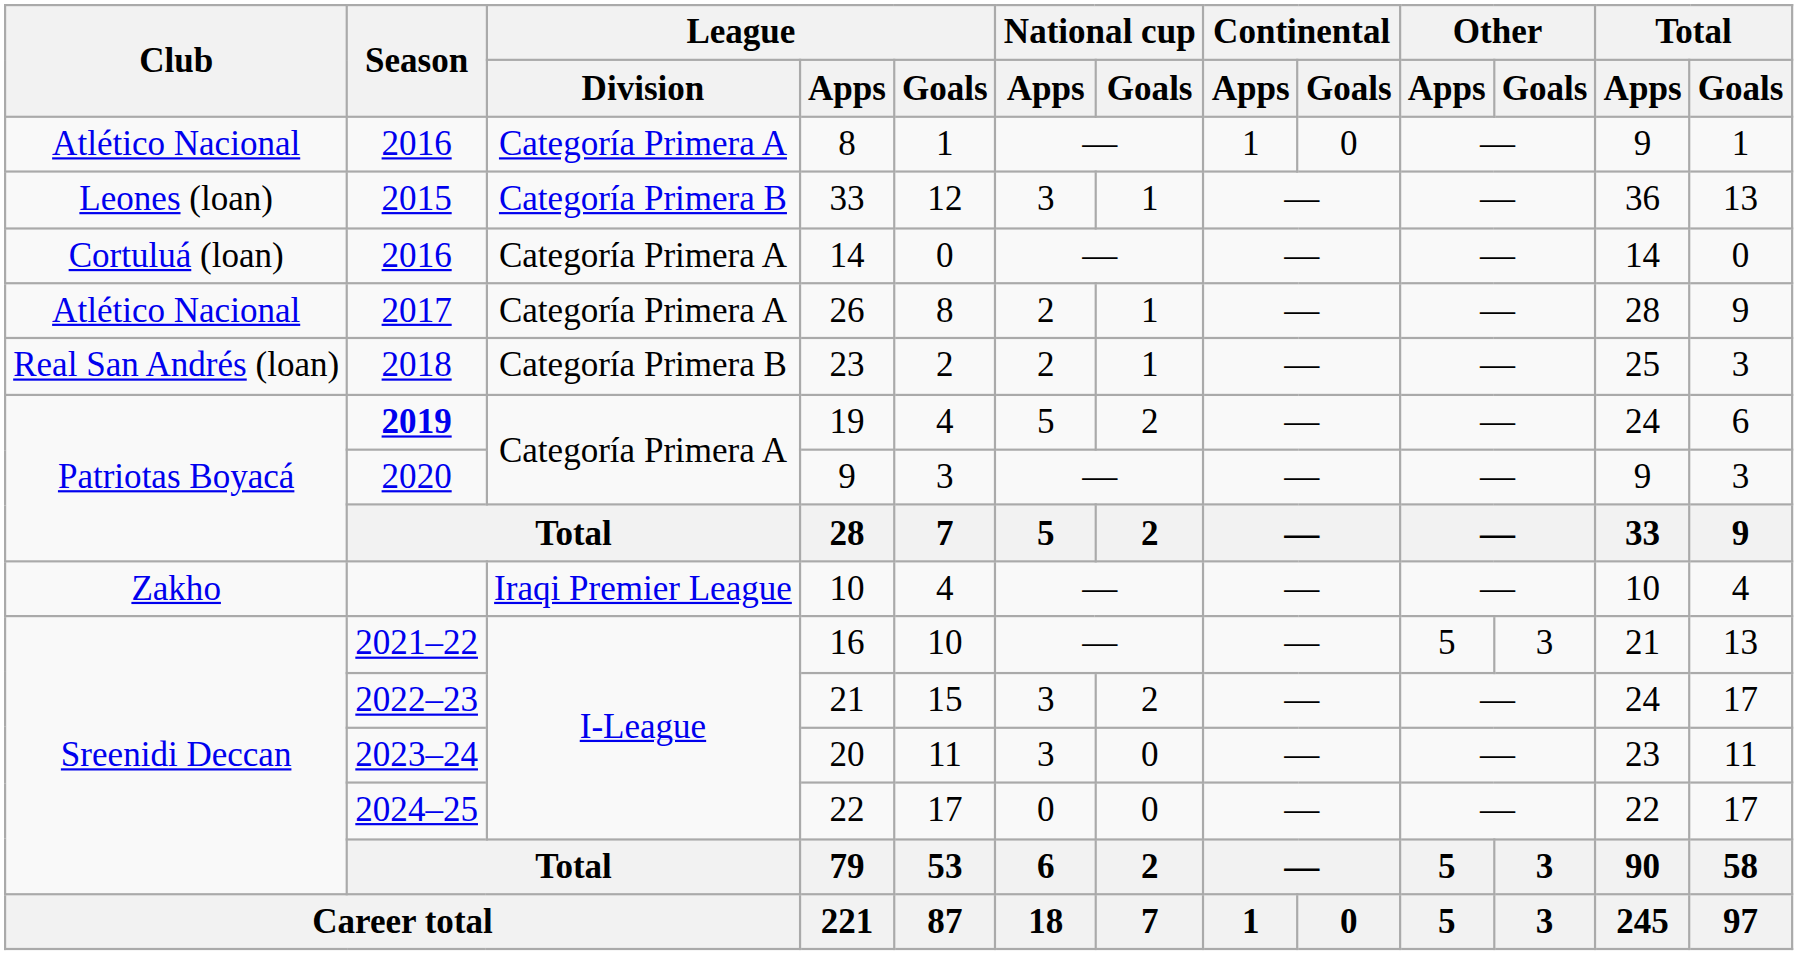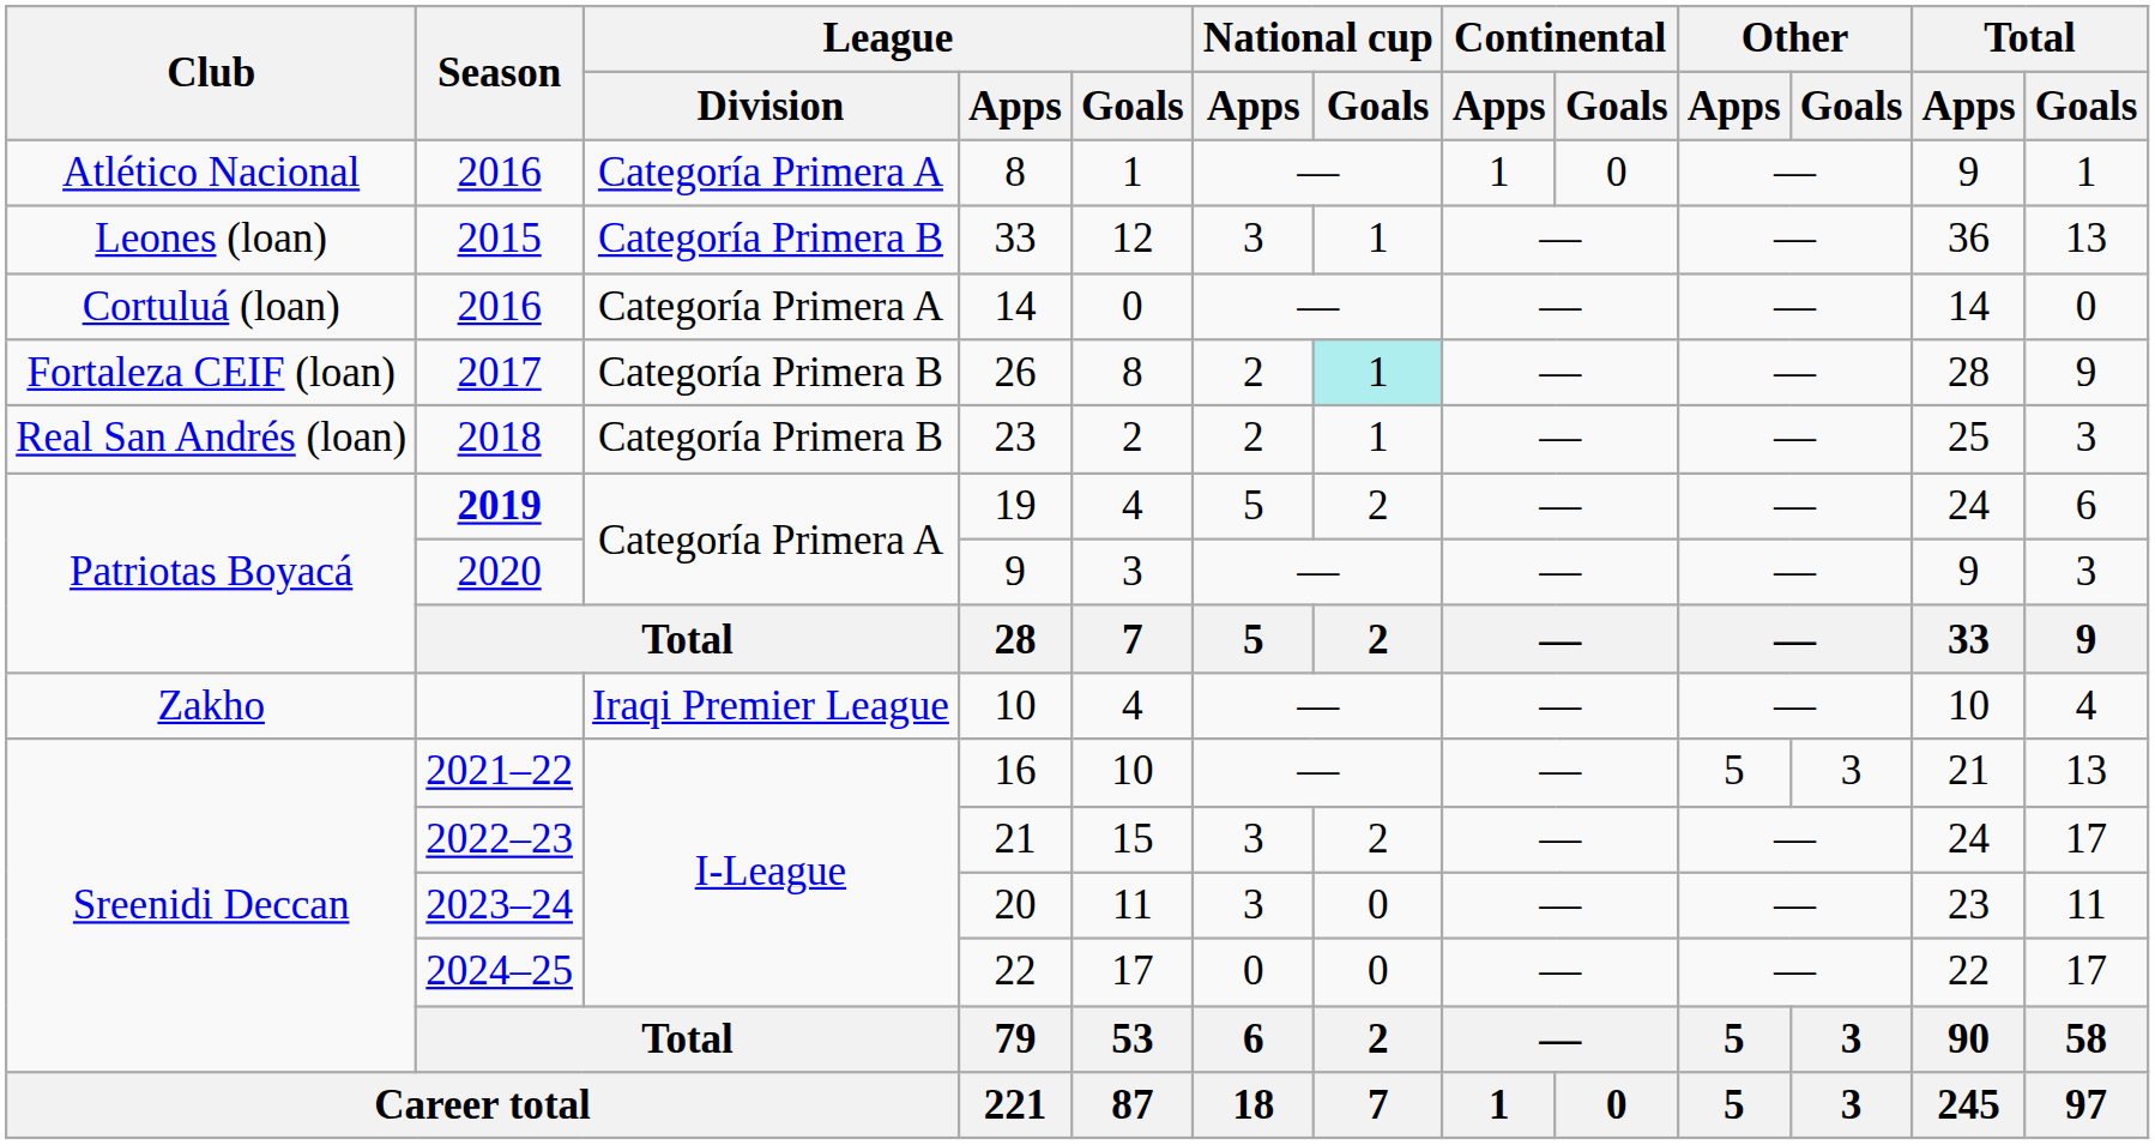 <table class="wikitable" style="text-align:center">
 <tr>
 <th rowspan="2">Club</th>
 <th rowspan="2">Season</th>
 <th colspan="3">League</th>
 <th colspan="2">National cup</th>
 <th colspan="2">Continental</th>
 <th colspan="2">Other</th>
 <th colspan="2">Total</th>
 </tr>
 <tr>
 <th>Division</th>
 <th>Apps</th>
 <th>Goals</th>
 <th>Apps</th>
 <th>Goals</th>
 <th>Apps</th>
 <th>Goals</th>
 <th>Apps</th>
 <th>Goals</th>
 <th>Apps</th>
 <th>Goals</th>
 </tr>
 <tr>
 <td><a href='#'>Atlético Nacional</a></td>
 <td><a href='#'>2016</a></td>
 <td><a href='#'>Categoría Primera A</a></td>
 <td>8</td>
 <td>1</td>
 <td colspan="2">—</td>
 <td>1</td>
 <td>0</td>
 <td colspan="2">—</td>
 <td>9</td>
 <td>1</td>
 </tr>
 <tr>
 <td><a href='#'>Leones</a> (loan)</td>
 <td><a href='#'>2015</a></td>
 <td><a href='#'>Categoría Primera B</a></td>
 <td>33</td>
 <td>12</td>
 <td>3</td>
 <td>1</td>
 <td colspan="2">—</td>
 <td colspan="2">—</td>
 <td>36</td>
 <td>13</td>
 </tr>
 <tr>
 <td><a href='#'>Cortuluá</a> (loan)</td>
 <td><a href='#'>2016</a></td>
 <td>Categoría Primera A</td>
 <td>14</td>
 <td>0</td>
 <td colspan="2">—</td>
 <td colspan="2">—</td>
 <td colspan="2">—</td>
 <td>14</td>
 <td>0</td>
 </tr>
 <tr>
-<td><a href='#'>Atlético Nacional</a></td>
+<td><a href='#'>Fortaleza CEIF</a> (loan)</td>
 <td><a href='#'>2017</a></td>
-<td>Categoría Primera A</td>
+<td>Categoría Primera B</td>
 <td>26</td>
 <td>8</td>
 <td>2</td>
-<td>1</td>
+<td style="background: paleturquoise;">1</td>
 <td colspan="2">—</td>
 <td colspan="2">—</td>
 <td>28</td>
 <td>9</td>
 </tr>
 <tr>
 <td><a href='#'>Real San Andrés</a> (loan)</td>
 <td><a href='#'>2018</a></td>
 <td>Categoría Primera B</td>
 <td>23</td>
 <td>2</td>
 <td>2</td>
 <td>1</td>
 <td colspan="2">—</td>
 <td colspan="2">—</td>
 <td>25</td>
 <td>3</td>
 </tr>
 <tr>
 <td rowspan="3"><a href='#'>Patriotas Boyacá</a></td>
 <td><strong><a href='#'>2019</a></strong></td>
 <td rowspan="2">Categoría Primera A</td>
 <td>19</td>
 <td>4</td>
 <td>5</td>
 <td>2</td>
 <td colspan="2">—</td>
 <td colspan="2">—</td>
 <td>24</td>
 <td>6</td>
 </tr>
 <tr>
 <td><a href='#'>2020</a></td>
 <td>9</td>
 <td>3</td>
 <td colspan="2">—</td>
 <td colspan="2">—</td>
 <td colspan="2">—</td>
 <td>9</td>
 <td>3</td>
 </tr>
 <tr>
 <th colspan="2">Total</th>
 <th>28</th>
 <th>7</th>
 <th>5</th>
 <th>2</th>
 <th colspan="2">—</th>
 <th colspan="2">—</th>
 <th>33</th>
 <th>9</th>
 </tr>
 <tr>
 <td><a href='#'>Zakho</a></td>
 <td></td>
 <td><a href='#'>Iraqi Premier League</a></td>
 <td>10</td>
 <td>4</td>
 <td colspan="2">—</td>
 <td colspan="2">—</td>
 <td colspan="2">—</td>
 <td>10</td>
 <td>4</td>
 </tr>
 <tr>
 <td rowspan="5"><a href='#'>Sreenidi Deccan</a></td>
 <td><a href='#'>2021–22</a></td>
 <td rowspan="4"><a href='#'>I-League</a></td>
 <td>16</td>
 <td>10</td>
 <td colspan="2">—</td>
 <td colspan="2">—</td>
 <td>5</td>
 <td>3</td>
 <td>21</td>
 <td>13</td>
 </tr>
 <tr>
 <td><a href='#'>2022–23</a></td>
 <td>21</td>
 <td>15</td>
 <td>3</td>
 <td>2</td>
 <td colspan="2">—</td>
 <td colspan="2">—</td>
 <td>24</td>
 <td>17</td>
 </tr>
 <tr>
 <td><a href='#'>2023–24</a></td>
 <td>20</td>
 <td>11</td>
 <td>3</td>
 <td>0</td>
 <td colspan="2">—</td>
 <td colspan="2">—</td>
 <td>23</td>
 <td>11</td>
 </tr>
 <tr>
 <td><a href='#'>2024–25</a></td>
 <td>22</td>
 <td>17</td>
 <td>0</td>
 <td>0</td>
 <td colspan="2">—</td>
 <td colspan="2">—</td>
 <td>22</td>
 <td>17</td>
 </tr>
 <tr>
 <th colspan="2">Total</th>
 <th>79</th>
 <th>53</th>
 <th>6</th>
 <th>2</th>
 <th colspan="2">—</th>
 <th>5</th>
 <th>3</th>
 <th>90</th>
 <th>58</th>
 </tr>
 <tr>
 <th colspan="3">Career total</th>
 <th>221</th>
 <th>87</th>
 <th>18</th>
 <th>7</th>
 <th>1</th>
 <th>0</th>
 <th>5</th>
 <th>3</th>
 <th>245</th>
 <th>97</th>
 </tr>
 </table>
